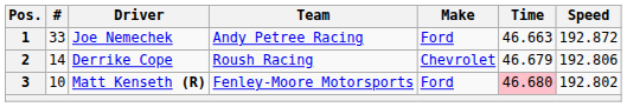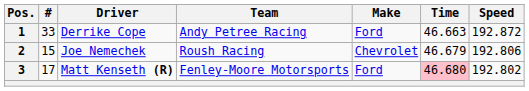 <table class="wikitable" style="font-size:95%">
 <tr>
 <th>Pos.</th>
 <th>#</th>
 <th>Driver</th>
 <th>Team</th>
 <th>Make</th>
 <th>Time</th>
 <th>Speed</th>
 </tr>
 <tr>
 <th>1</th>
 <td>33</td>
-<td><a href='#'>Joe Nemechek</a></td>
+<td><a href='#'>Derrike Cope</a></td>
 <td><a href='#'>Andy Petree Racing</a></td>
 <td><a href='#'>Ford</a></td>
 <td>46.663</td>
 <td>192.872</td>
 </tr>
 <tr>
 <th>2</th>
-<td>14</td>
-<td><a href='#'>Derrike Cope</a></td>
+<td>15</td>
+<td><a href='#'>Joe Nemechek</a></td>
 <td><a href='#'>Roush Racing</a></td>
 <td><a href='#'>Chevrolet</a></td>
 <td>46.679</td>
 <td>192.806</td>
 </tr>
 <tr>
 <th>3</th>
-<td>10</td>
+<td>17</td>
 <td><a href='#'>Matt Kenseth</a> <strong>(R)</strong></td>
 <td><a href='#'>Fenley-Moore Motorsports</a></td>
 <td><a href='#'>Ford</a></td>
 <td style="background: pink;">46.680</td>
 <td>192.802</td>
 </tr>
 <tr>
 <th colspan="7"></th>
 </tr>
 </table>
